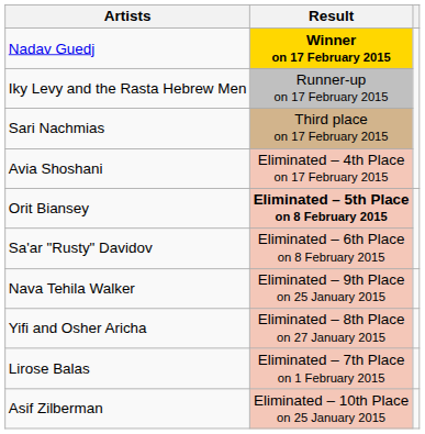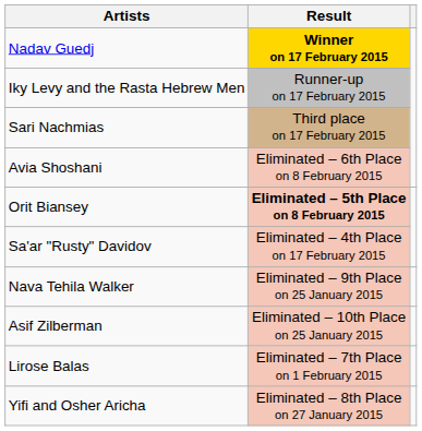 <table class=wikitable style="margin: 1em auto 1em auto; text-align:center">
 <tr>
 <th>Artists</th>
 <th>Result</th>
 <th></th>
 </tr>
 <tr>
 <td align="left"><a href='#'>Nadav Guedj</a></td>
 <td style="background:gold;"><strong>Winner</strong><br><small><strong>on 17 February 2015</strong></small></td>
 <td rowspan="4"></td>
 </tr>
 <tr>
 <td align="left">Iky Levy and the Rasta Hebrew Men</td>
 <td style="background:silver;">Runner-up<br><small>on 17 February 2015</small></td>
 </tr>
 <tr>
 <td align="left">Sari Nachmias</td>
 <td style="background:tan;">Third place<br><small>on 17 February 2015</small></td>
 </tr>
 <tr>
 <td align="left">Avia Shoshani</td>
-<td style="background:#f4c7b8;">Eliminated – 4th Place<br><small>on 17 February 2015</small></td>
+<td style="background:#f4c7b8;">Eliminated – 6th Place<br><small>on 8 February 2015</small></td>
 </tr>
 <tr>
 <td align="left">Orit Biansey</td>
 <td style="background:#f4c7b8;"><strong>Eliminated – 5th Place<br><small>on 8 February 2015</small></strong></td>
 <td rowspan="2"></td>
 </tr>
 <tr>
 <td align="left">Sa'ar "Rusty" Davidov</td>
-<td style="background:#f4c7b8;">Eliminated – 6th Place<br><small>on 8 February 2015</small></td>
+<td style="background:#f4c7b8;">Eliminated – 4th Place<br><small>on 17 February 2015</small></td>
 </tr>
 <tr>
 <td align="left">Nava Tehila Walker</td>
 <td style="background:#f4c7b8;">Eliminated – 9th Place<br><small>on 25 January 2015</small></td>
 <td></td>
 </tr>
 <tr>
-<td align="left">Yifi and Osher Aricha</td>
-<td style="background:#f4c7b8;">Eliminated – 8th Place<br><small>on 27 January 2015</small></td>
+<td align="left">Asif Zilberman</td>
+<td style="background:#f4c7b8;">Eliminated – 10th Place<br><small>on 25 January 2015</small></td>
 <td></td>
 </tr>
 <tr>
 <td align="left">Lirose Balas</td>
 <td style="background:#f4c7b8;">Eliminated – 7th Place<br><small>on 1 February 2015</small></td>
 <td></td>
 </tr>
 <tr>
-<td align="left">Asif Zilberman</td>
-<td style="background:#f4c7b8;">Eliminated – 10th Place<br><small>on 25 January 2015</small></td>
+<td align="left">Yifi and Osher Aricha</td>
+<td style="background:#f4c7b8;">Eliminated – 8th Place<br><small>on 27 January 2015</small></td>
 <td></td>
 </tr>
 </table>
